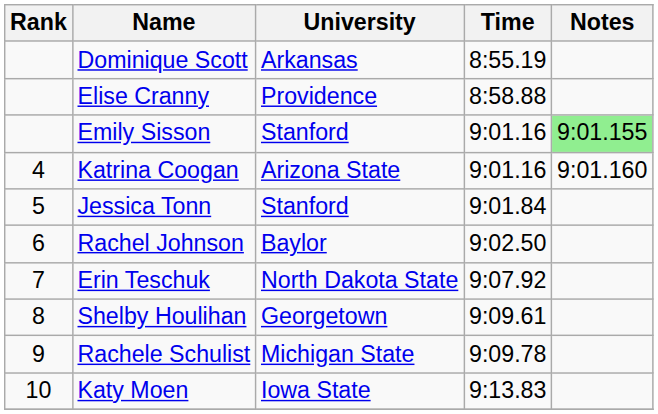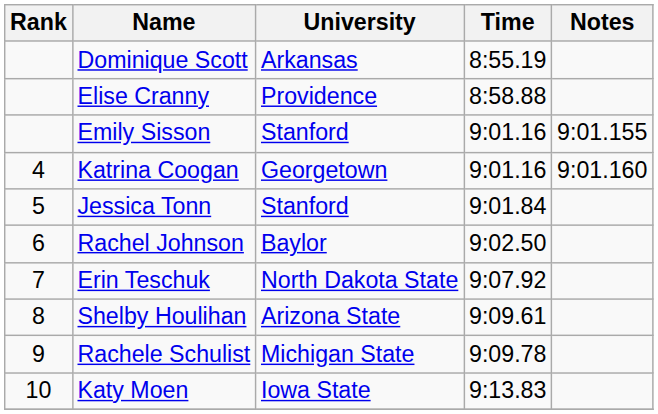 <table class="wikitable sortable" style="text-align:center">
 <tr>
 <th>Rank</th>
 <th>Name</th>
 <th>University</th>
 <th>Time</th>
 <th>Notes</th>
 </tr>
 <tr>
 <td></td>
 <td align=left><a href='#'>Dominique Scott</a> </td>
 <td align=left><a href='#'>Arkansas</a></td>
 <td>8:55.19</td>
 <td></td>
 </tr>
 <tr>
 <td></td>
 <td align=left><a href='#'>Elise Cranny</a></td>
 <td align=left><a href='#'>Providence</a></td>
 <td>8:58.88</td>
 <td></td>
 </tr>
 <tr>
 <td></td>
 <td align=left><a href='#'>Emily Sisson</a></td>
 <td align=left><a href='#'>Stanford</a></td>
 <td>9:01.16</td>
-<td style="background: lightgreen;">9:01.155</td>
+<td>9:01.155</td>
 </tr>
 <tr>
 <td>4</td>
 <td align=left><a href='#'>Katrina Coogan</a></td>
-<td align=left><a href='#'>Arizona State</a></td>
+<td align=left><a href='#'>Georgetown</a></td>
 <td>9:01.16</td>
 <td>9:01.160</td>
 </tr>
 <tr>
 <td>5</td>
 <td align=left><a href='#'>Jessica Tonn</a></td>
 <td align=left><a href='#'>Stanford</a></td>
 <td>9:01.84</td>
 <td></td>
 </tr>
 <tr>
 <td>6</td>
 <td align=left><a href='#'>Rachel Johnson</a></td>
 <td align=left><a href='#'>Baylor</a></td>
 <td>9:02.50</td>
 <td></td>
 </tr>
 <tr>
 <td>7</td>
 <td align=left><a href='#'>Erin Teschuk</a> </td>
 <td align=left><a href='#'>North Dakota State</a></td>
 <td>9:07.92</td>
 <td></td>
 </tr>
 <tr>
 <td>8</td>
 <td align=left><a href='#'>Shelby Houlihan</a></td>
-<td align=left><a href='#'>Georgetown</a></td>
+<td align=left><a href='#'>Arizona State</a></td>
 <td>9:09.61</td>
 <td></td>
 </tr>
 <tr>
 <td>9</td>
 <td align=left><a href='#'>Rachele Schulist</a></td>
 <td align=left><a href='#'>Michigan State</a></td>
 <td>9:09.78</td>
 <td></td>
 </tr>
 <tr>
 <td>10</td>
 <td align=left><a href='#'>Katy Moen</a></td>
 <td align=left><a href='#'>Iowa State</a></td>
 <td>9:13.83</td>
 <td></td>
 </tr>
 <tr>
 </tr>
 </table>
